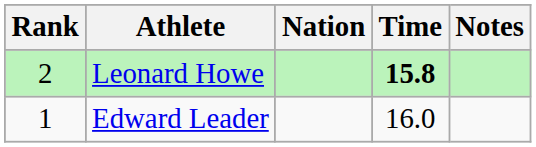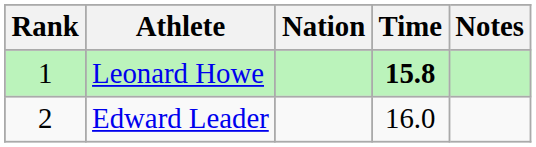 <table class="wikitable sortable" style="text-align:center">
 <tr>
 <th>Rank</th>
 <th>Athlete</th>
 <th>Nation</th>
 <th>Time</th>
 <th>Notes</th>
 </tr>
 <tr bgcolor=bbf3bb>
-<td>2</td>
+<td>1</td>
 <td align=left><a href='#'>Leonard Howe</a></td>
 <td align=left></td>
 <td><strong>15.8</strong></td>
 <td></td>
 </tr>
 <tr>
-<td>1</td>
+<td>2</td>
 <td align=left><a href='#'>Edward Leader</a></td>
 <td align=left></td>
 <td>16.0</td>
 <td></td>
 </tr>
 </table>
